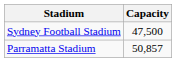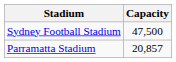 <table class="wikitable sortable">
 <tr>
 <th>Stadium</th>
 <th>Capacity</th>
 </tr>
 <tr>
 <td><a href='#'>Sydney Football Stadium</a></td>
 <td style="text-align:center;">47,500</td>
 </tr>
 <tr>
 <td><a href='#'>Parramatta Stadium</a></td>
-<td style="text-align:center;">50,857</td>
+<td style="text-align:center;">20,857</td>
 </tr>
 </table>
